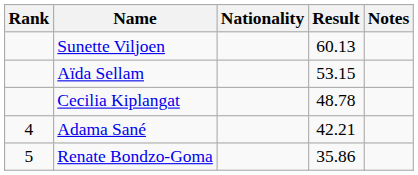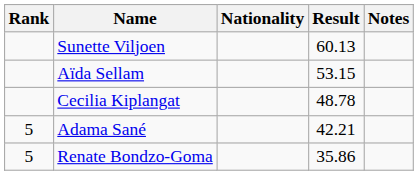 <table class="wikitable sortable" style="text-align:center">
 <tr>
 <th>Rank</th>
 <th>Name</th>
 <th>Nationality</th>
 <th>Result</th>
 <th>Notes</th>
 </tr>
 <tr>
 <td></td>
 <td align=left><a href='#'>Sunette Viljoen</a></td>
 <td align=left></td>
 <td>60.13</td>
 <td></td>
 </tr>
 <tr>
 <td></td>
 <td align=left><a href='#'>Aïda Sellam</a></td>
 <td align=left></td>
 <td>53.15</td>
 <td></td>
 </tr>
 <tr>
 <td></td>
 <td align=left><a href='#'>Cecilia Kiplangat</a></td>
 <td align=left></td>
 <td>48.78</td>
 <td></td>
 </tr>
 <tr>
-<td>4</td>
+<td>5</td>
 <td align=left><a href='#'>Adama Sané</a></td>
 <td align=left></td>
 <td>42.21</td>
 <td></td>
 </tr>
 <tr>
 <td>5</td>
 <td align=left><a href='#'>Renate Bondzo-Goma</a></td>
 <td align=left></td>
 <td>35.86</td>
 <td></td>
 </tr>
 </table>
